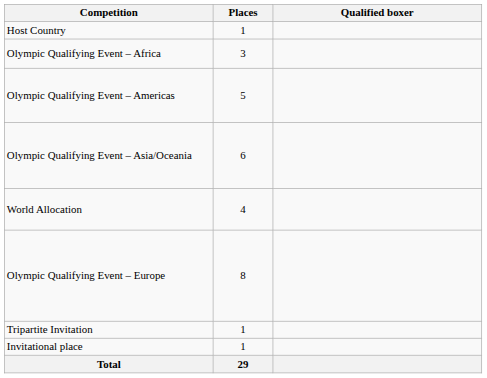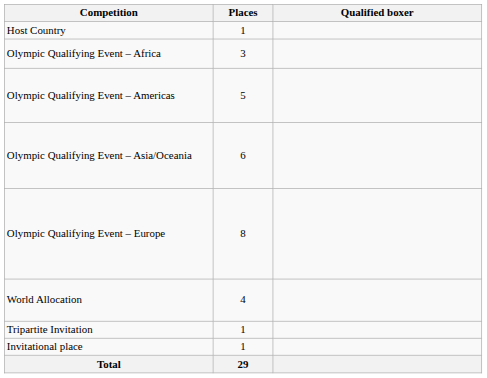 <table class=wikitable>
 <tr>
 <th width=300>Competition</th>
 <th width=80>Places</th>
 <th width=300>Qualified boxer</th>
 </tr>
 <tr>
 <td>Host Country</td>
 <td align="center">1</td>
 <td></td>
 </tr>
 <tr>
 <td>Olympic Qualifying Event – Africa</td>
 <td align="center">3</td>
 <td><br><br></td>
 </tr>
 <tr>
 <td>Olympic Qualifying Event – Americas</td>
 <td align="center">5</td>
 <td><br><br><br><br></td>
 </tr>
 <tr>
 <td>Olympic Qualifying Event – Asia/Oceania</td>
 <td align="center">6</td>
 <td><br><br><br><br><br></td>
 </tr>
 <tr>
+<td>Olympic Qualifying Event – Europe</td>
+<td align="center">8</td>
+<td><br><br><br><br><br><br><br></td>
+</tr>
+<tr>
 <td>World Allocation</td>
 <td align="center">4</td>
 <td><br><br><br></td>
-</tr>
-<tr>
-<td>Olympic Qualifying Event – Europe</td>
-<td align="center">8</td>
-<td><br><br><br><br><br><br><br></td>
 </tr>
 <tr>
 <td>Tripartite Invitation</td>
 <td align="center">1</td>
 <td></td>
 </tr>
 <tr>
 <td>Invitational place</td>
 <td align="center">1</td>
 <td></td>
 </tr>
 <tr>
 <th>Total</th>
 <th>29</th>
 <th></th>
 </tr>
 </table>
